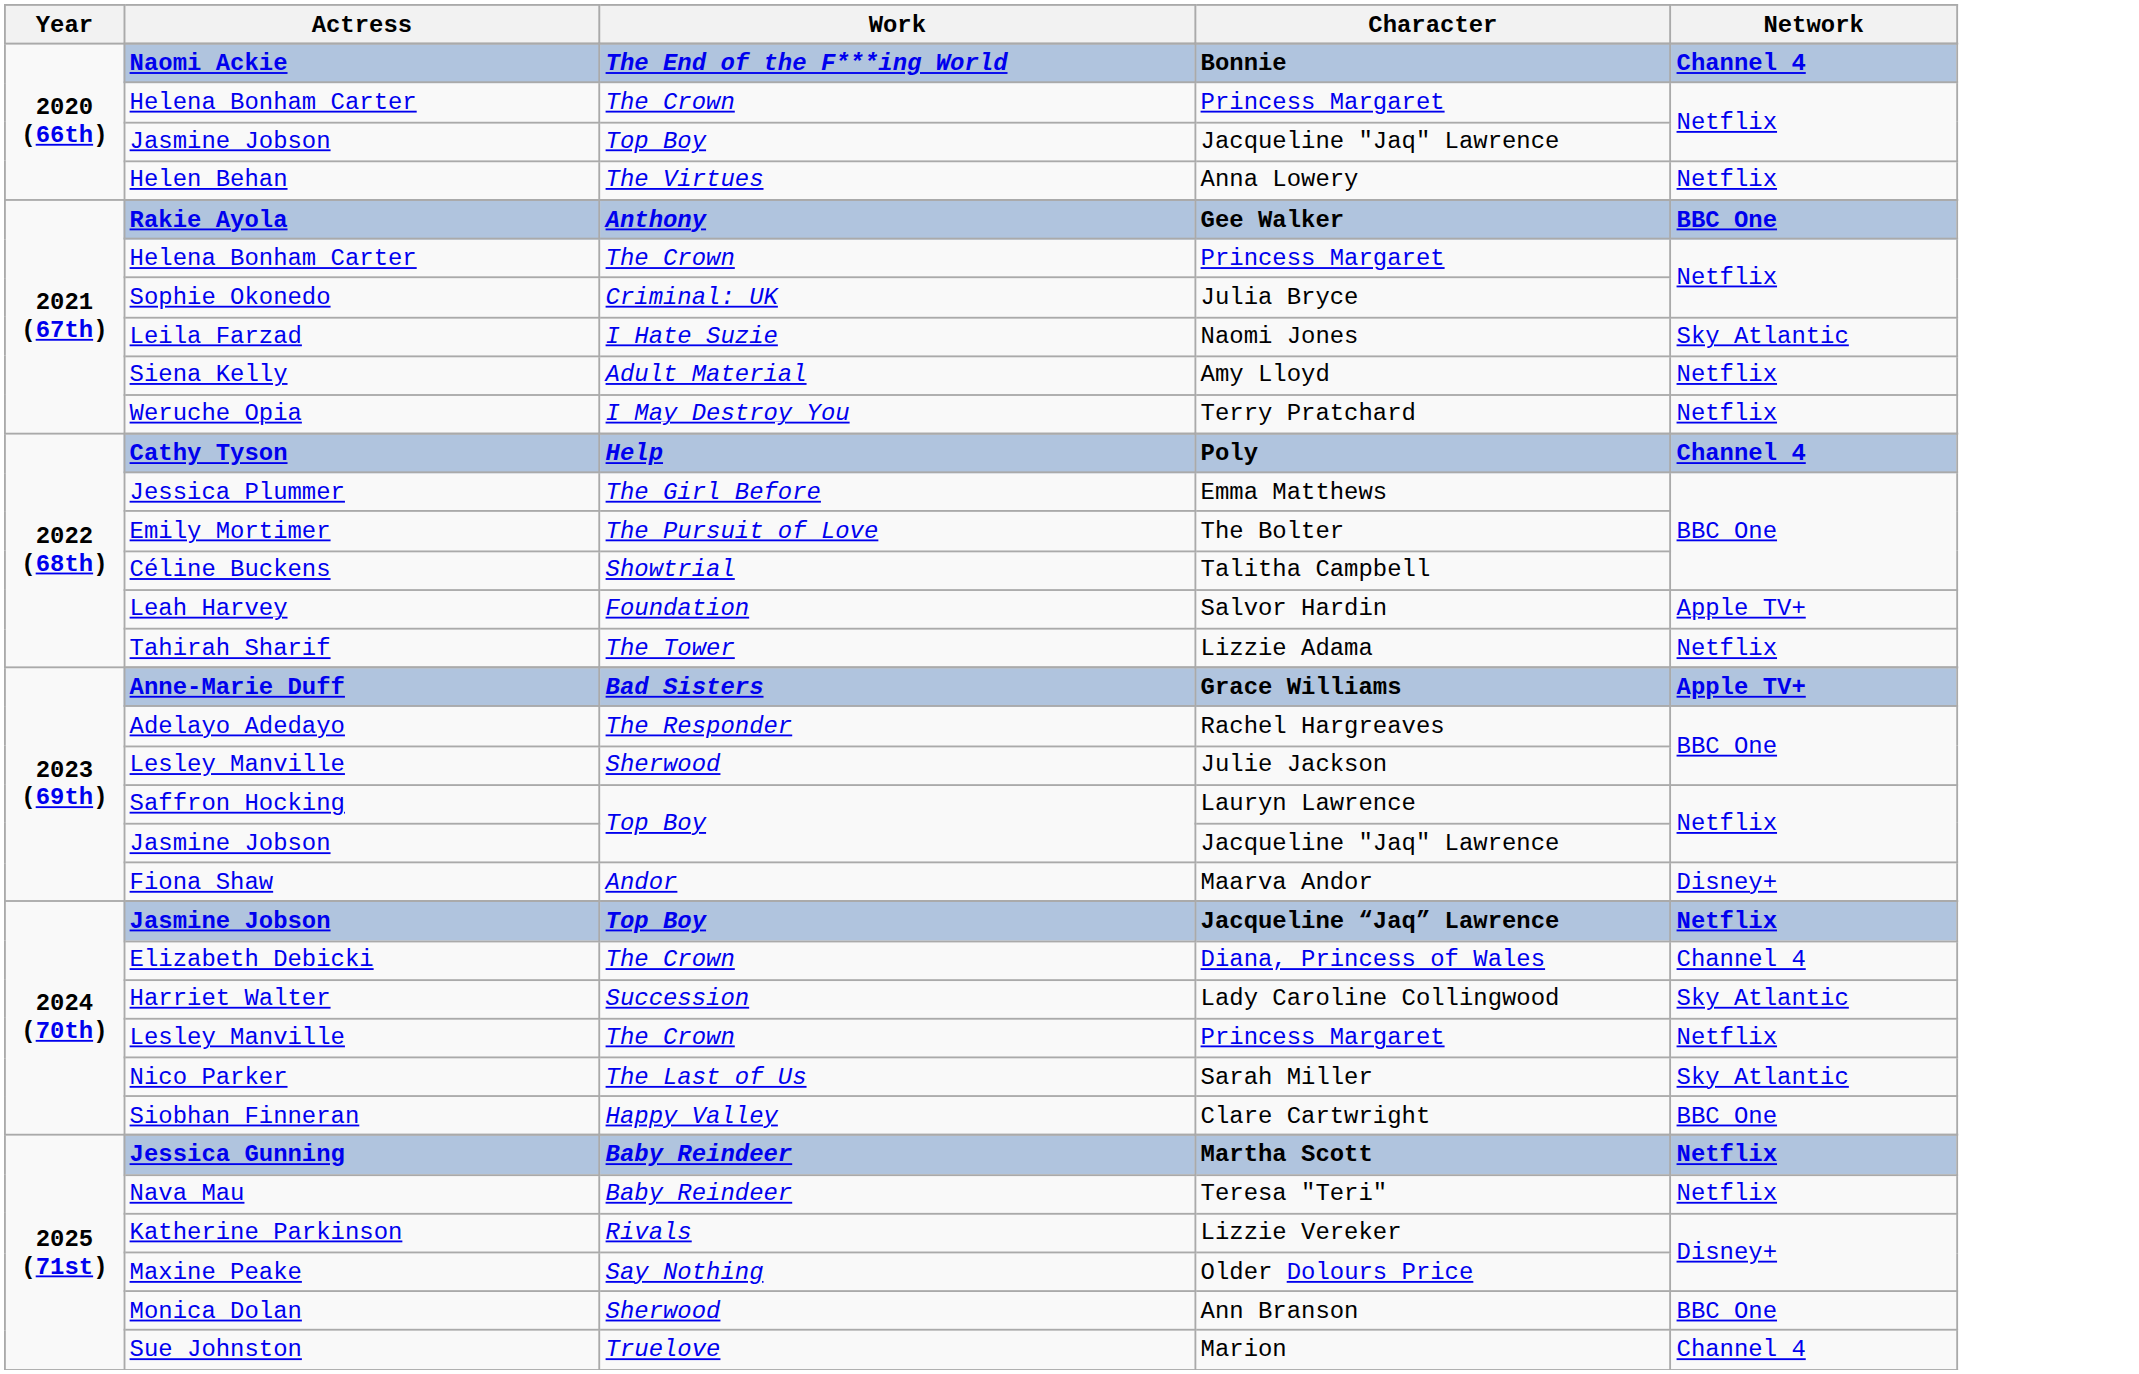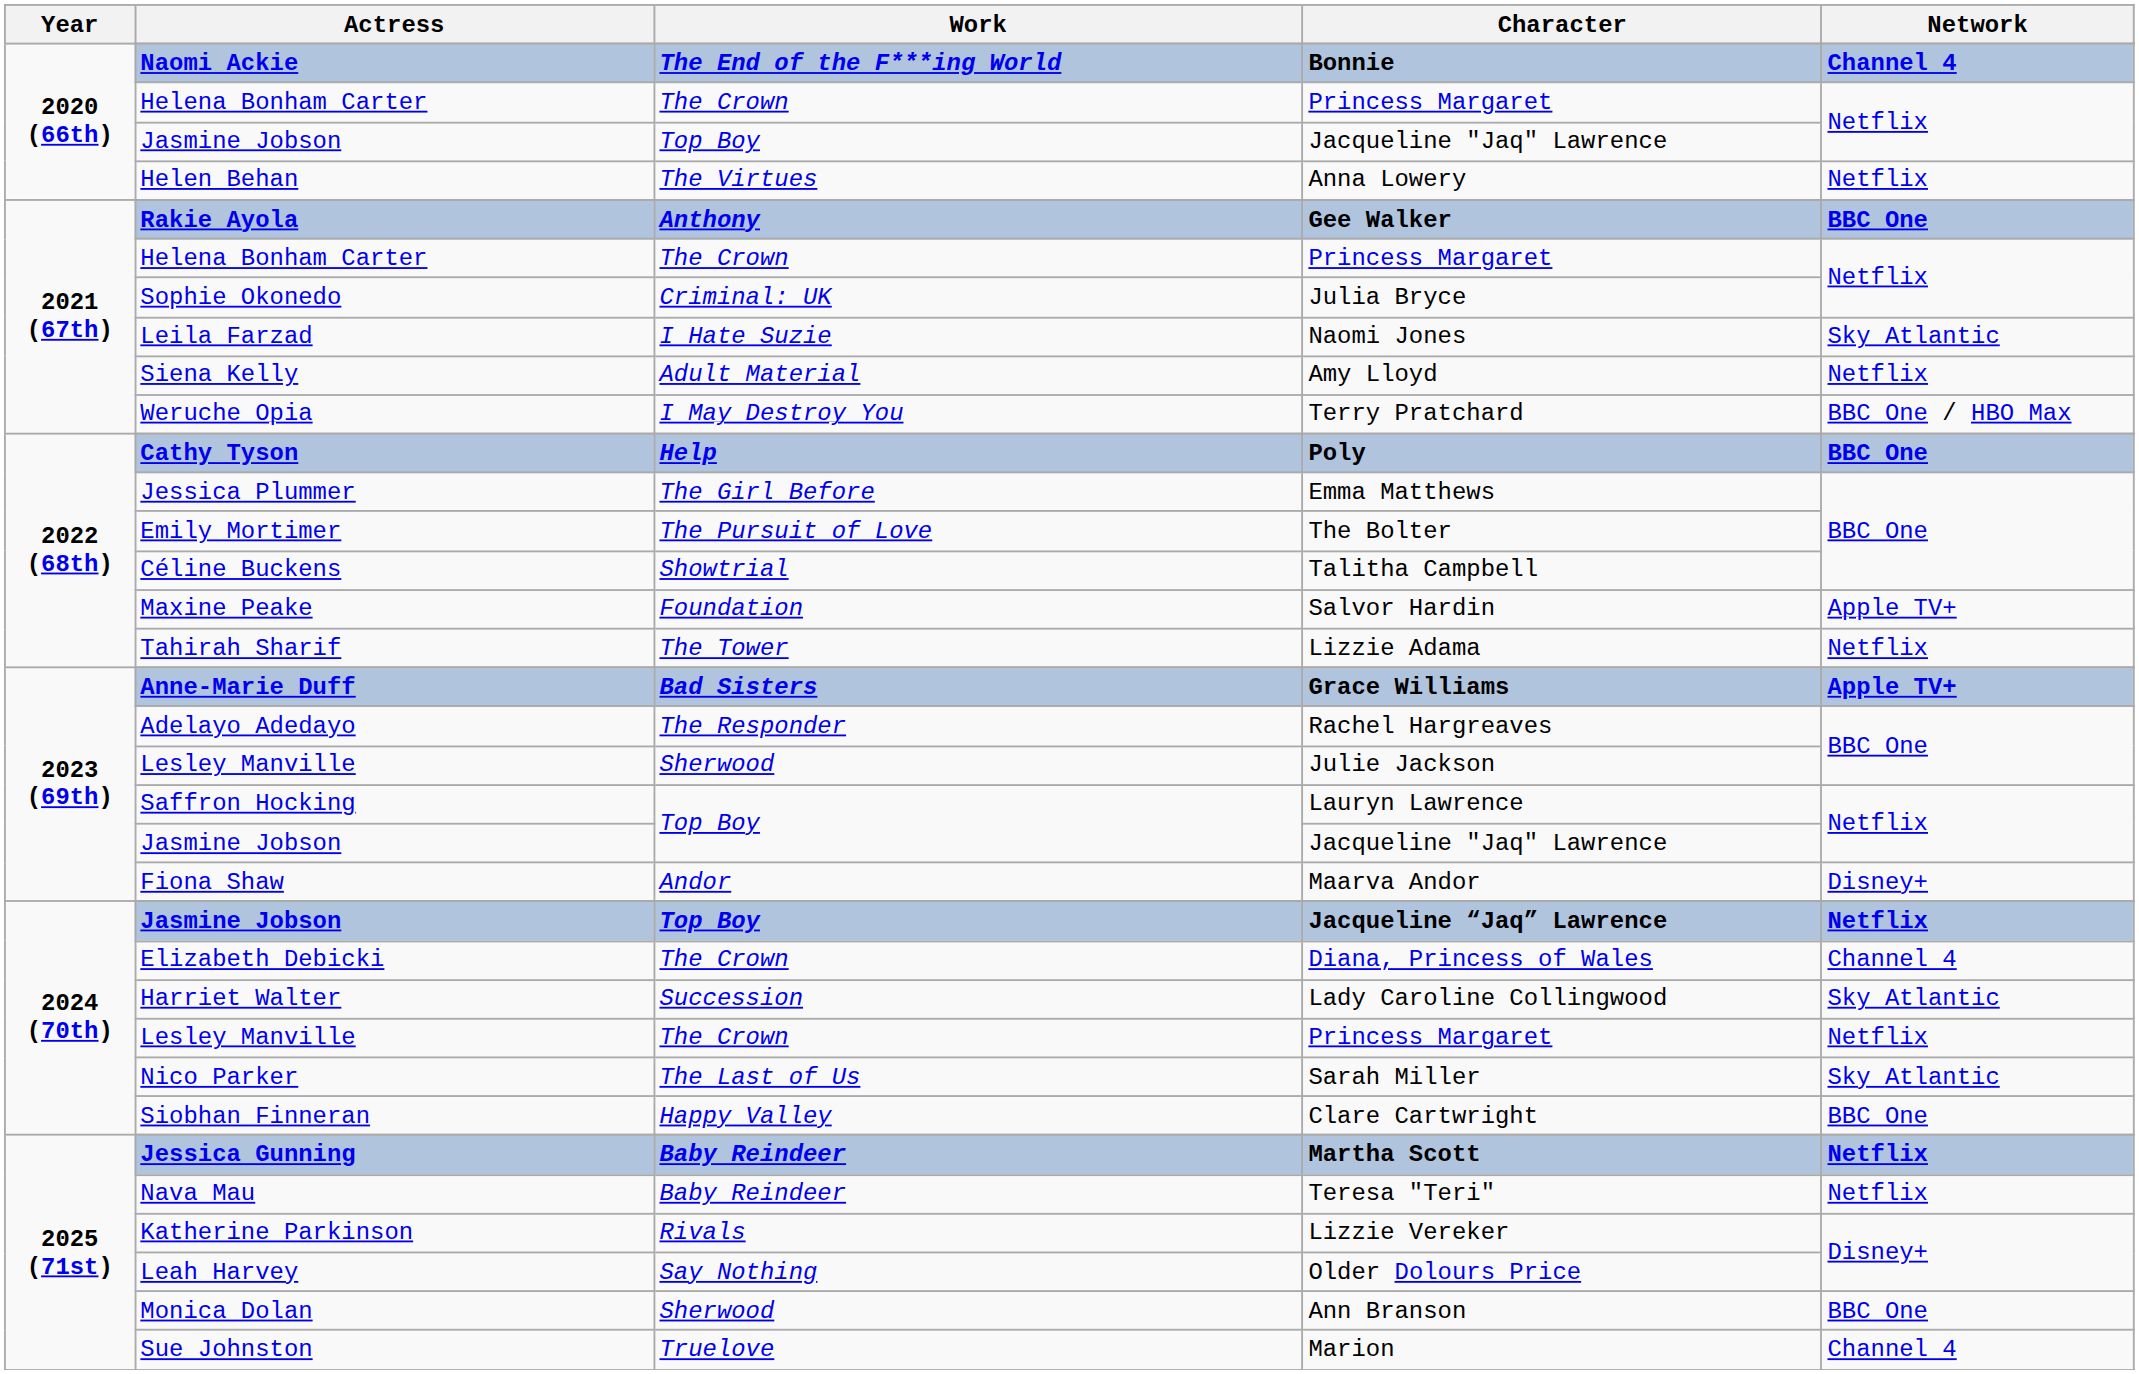 <table class="wikitable">
 <tr style="background:#bebebe;">
 <th style="width:5%;">Year</th>
 <th style="width:20%;">Actress</th>
 <th style="width:25%;">Work</th>
 <th style="width:20%;">Character</th>
 <th style="width:12%;">Network</th>
 </tr>
 <tr>
 <td rowspan=5 style="text-align:center"><strong>2020</strong><br><strong>(<a href='#'>66th</a>)</strong><br></td>
 </tr>
 <tr style="background:#B0C4DE;">
 <td><strong><a href='#'>Naomi Ackie</a></strong></td>
 <td><strong><em><a href='#'>The End of the F***ing World</a></em></strong></td>
 <td><strong>Bonnie</strong></td>
 <td><strong><a href='#'>Channel 4</a></strong></td>
 </tr>
 <tr>
 <td><a href='#'>Helena Bonham Carter</a></td>
 <td><em><a href='#'>The Crown</a></em></td>
 <td><a href='#'>Princess Margaret</a></td>
 <td rowspan="2"><a href='#'>Netflix</a></td>
 </tr>
 <tr>
 <td><a href='#'>Jasmine Jobson</a></td>
 <td><em><a href='#'>Top Boy</a></em></td>
 <td>Jacqueline "Jaq" Lawrence</td>
 </tr>
 <tr>
 <td><a href='#'>Helen Behan</a></td>
 <td><em><a href='#'>The Virtues</a></em></td>
 <td>Anna Lowery</td>
 <td><a href='#'>Netflix</a></td>
 </tr>
 <tr>
 <td rowspan=7 style="text-align:center"><strong>2021</strong><br><strong>(<a href='#'>67th</a>)</strong><br></td>
 </tr>
 <tr style="background:#B0C4DE;">
 <td><strong><a href='#'>Rakie Ayola</a></strong></td>
 <td><strong><em><a href='#'>Anthony</a></em></strong></td>
 <td><strong>Gee Walker</strong></td>
 <td><strong><a href='#'>BBC One</a></strong></td>
 </tr>
 <tr>
 <td><a href='#'>Helena Bonham Carter</a></td>
 <td><em><a href='#'>The Crown</a></em></td>
 <td><a href='#'>Princess Margaret</a></td>
 <td rowspan="2"><a href='#'>Netflix</a></td>
 </tr>
 <tr>
 <td><a href='#'>Sophie Okonedo</a></td>
 <td><em><a href='#'>Criminal: UK</a></em></td>
 <td>Julia Bryce</td>
 </tr>
 <tr>
 <td><a href='#'>Leila Farzad</a></td>
 <td><em><a href='#'>I Hate Suzie</a></em></td>
 <td>Naomi Jones</td>
 <td><a href='#'>Sky Atlantic</a></td>
 </tr>
 <tr>
 <td><a href='#'>Siena Kelly</a></td>
 <td><em><a href='#'>Adult Material</a></em></td>
 <td>Amy Lloyd</td>
 <td><a href='#'>Netflix</a></td>
 </tr>
 <tr>
 <td><a href='#'>Weruche Opia</a></td>
 <td><em><a href='#'>I May Destroy You</a></em></td>
 <td>Terry Pratchard</td>
-<td><a href='#'>Netflix</a></td>
+<td><a href='#'>BBC One</a> / <a href='#'>HBO Max</a></td>
 </tr>
 <tr>
 <td rowspan=7 style="text-align:center"><strong>2022 <br>(<a href='#'>68th</a>)</strong><br></td>
 </tr>
 <tr style="background:#B0C4DE;">
 <td><strong><a href='#'>Cathy Tyson</a></strong></td>
 <td><strong><em><a href='#'>Help</a></em></strong></td>
 <td><strong>Poly</strong></td>
-<td><strong><a href='#'>Channel 4</a></strong></td>
+<td><strong><a href='#'>BBC One</a></strong></td>
 </tr>
 <tr>
 <td><a href='#'>Jessica Plummer</a></td>
 <td><em><a href='#'>The Girl Before</a></em></td>
 <td>Emma Matthews</td>
 <td rowspan="3"><a href='#'>BBC One</a></td>
 </tr>
 <tr>
 <td><a href='#'>Emily Mortimer</a></td>
 <td><em><a href='#'>The Pursuit of Love</a></em></td>
 <td>The Bolter</td>
 </tr>
 <tr>
 <td><a href='#'>Céline Buckens</a></td>
 <td><em><a href='#'>Showtrial</a></em></td>
 <td>Talitha Campbell</td>
 </tr>
 <tr>
-<td><a href='#'>Leah Harvey</a></td>
+<td><a href='#'>Maxine Peake</a></td>
 <td><em><a href='#'>Foundation</a></em></td>
 <td>Salvor Hardin</td>
 <td><a href='#'>Apple TV+</a></td>
 </tr>
 <tr>
 <td><a href='#'>Tahirah Sharif</a></td>
 <td><em><a href='#'>The Tower</a></em></td>
 <td>Lizzie Adama</td>
 <td><a href='#'>Netflix</a></td>
 </tr>
 <tr>
 <td rowspan=7 style="text-align:center"><strong>2023 <br>(<a href='#'>69th</a>)</strong><br></td>
 </tr>
 <tr style="background:#B0C4DE;">
 <td><strong><a href='#'>Anne-Marie Duff</a></strong></td>
 <td><strong><em><a href='#'>Bad Sisters</a></em></strong></td>
 <td><strong>Grace Williams</strong></td>
 <td><strong><a href='#'>Apple TV+</a></strong></td>
 </tr>
 <tr>
 <td><a href='#'>Adelayo Adedayo</a></td>
 <td><em><a href='#'>The Responder</a></em></td>
 <td>Rachel Hargreaves</td>
 <td rowspan="2"><a href='#'>BBC One</a></td>
 </tr>
 <tr>
 <td><a href='#'>Lesley Manville</a></td>
 <td><em><a href='#'>Sherwood</a></em></td>
 <td>Julie Jackson</td>
 </tr>
 <tr>
 <td><a href='#'>Saffron Hocking</a></td>
 <td rowspan="2"><em><a href='#'>Top Boy</a></em></td>
 <td>Lauryn Lawrence</td>
 <td rowspan="2"><a href='#'>Netflix</a></td>
 </tr>
 <tr>
 <td><a href='#'>Jasmine Jobson</a></td>
 <td>Jacqueline "Jaq" Lawrence</td>
 </tr>
 <tr>
 <td><a href='#'>Fiona Shaw</a></td>
 <td><em><a href='#'>Andor</a></em></td>
 <td>Maarva Andor</td>
 <td><a href='#'>Disney+</a></td>
 </tr>
 <tr>
 <td rowspan=7 style="text-align:center"><strong>2024 <br>(<a href='#'>70th</a>)</strong> <br></td>
 </tr>
 <tr style="background:#B0C4DE;">
 <td><strong><a href='#'>Jasmine Jobson</a></strong></td>
 <td><strong><em><a href='#'>Top Boy</a></em></strong></td>
 <td><strong>Jacqueline “Jaq” Lawrence</strong></td>
 <td><strong><a href='#'>Netflix</a></strong></td>
 </tr>
 <tr>
 <td><a href='#'>Elizabeth Debicki</a></td>
 <td><em><a href='#'>The Crown</a></em></td>
 <td><a href='#'>Diana, Princess of Wales</a></td>
 <td><a href='#'>Channel 4</a></td>
 </tr>
 <tr>
 <td><a href='#'>Harriet Walter</a></td>
 <td><em><a href='#'>Succession</a></em></td>
 <td>Lady Caroline Collingwood</td>
 <td><a href='#'>Sky Atlantic</a></td>
 </tr>
 <tr>
 <td><a href='#'>Lesley Manville</a></td>
 <td><em><a href='#'>The Crown</a></em></td>
 <td><a href='#'>Princess Margaret</a></td>
 <td><a href='#'>Netflix</a></td>
 </tr>
 <tr>
 <td><a href='#'>Nico Parker</a></td>
 <td><em><a href='#'>The Last of Us</a></em></td>
 <td>Sarah Miller</td>
 <td><a href='#'>Sky Atlantic</a></td>
 </tr>
 <tr>
 <td><a href='#'>Siobhan Finneran</a></td>
 <td><em><a href='#'>Happy Valley</a></em></td>
 <td>Clare Cartwright</td>
 <td><a href='#'>BBC One</a></td>
 </tr>
 <tr>
 <td rowspan=7 style="text-align:center"><strong>2025 <br>(<a href='#'>71st</a>)</strong> <br></td>
 </tr>
 <tr style="background:#B0C4DE;">
 <td><strong><a href='#'>Jessica Gunning</a></strong></td>
 <td><strong><em><a href='#'>Baby Reindeer</a></em></strong></td>
 <td><strong>Martha Scott</strong></td>
 <td><strong><a href='#'>Netflix</a></strong></td>
 </tr>
 <tr>
 <td><a href='#'>Nava Mau</a></td>
 <td><em><a href='#'>Baby Reindeer</a></em></td>
 <td>Teresa "Teri"</td>
 <td><a href='#'>Netflix</a></td>
 </tr>
 <tr>
 <td><a href='#'>Katherine Parkinson</a></td>
 <td><em><a href='#'>Rivals</a></em></td>
 <td>Lizzie Vereker</td>
 <td rowspan="2"><a href='#'>Disney+</a></td>
 </tr>
 <tr>
-<td><a href='#'>Maxine Peake</a></td>
+<td><a href='#'>Leah Harvey</a></td>
 <td><em><a href='#'>Say Nothing</a></em></td>
 <td>Older <a href='#'>Dolours Price</a></td>
 </tr>
 <tr>
 <td><a href='#'>Monica Dolan</a></td>
 <td><em><a href='#'>Sherwood</a></em></td>
 <td>Ann Branson</td>
 <td><a href='#'>BBC One</a></td>
 </tr>
 <tr>
 <td><a href='#'>Sue Johnston</a></td>
 <td><em><a href='#'>Truelove</a></em></td>
 <td>Marion</td>
 <td><a href='#'>Channel 4</a></td>
 </tr>
 <tr>
 </tr>
 </table>
